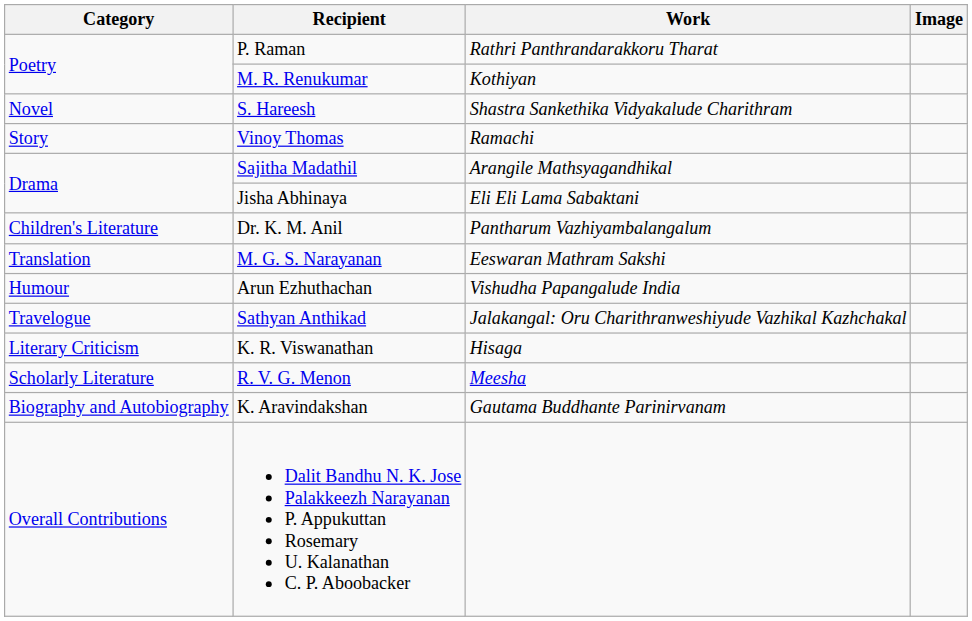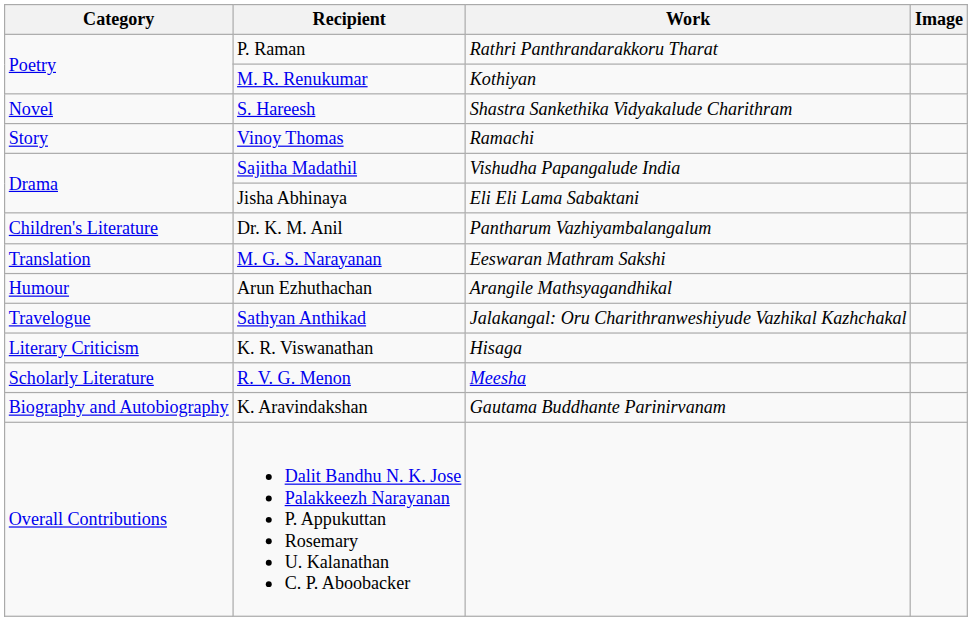 <table class="wikitable" style="font-size:95%;">
 <tr>
 <th>Category</th>
 <th>Recipient</th>
 <th>Work</th>
 <th>Image</th>
 </tr>
 <tr>
 <td rowspan="2"><a href='#'>Poetry</a></td>
 <td>P. Raman</td>
 <td><em>Rathri Panthrandarakkoru Tharat</em></td>
 <td></td>
 </tr>
 <tr>
 <td><a href='#'>M. R. Renukumar</a></td>
 <td><em>Kothiyan</em></td>
 <td></td>
 </tr>
 <tr>
 <td><a href='#'>Novel</a></td>
 <td><a href='#'>S. Hareesh</a></td>
 <td><em>Shastra Sankethika Vidyakalude Charithram</em></td>
 <td></td>
 </tr>
 <tr>
 <td><a href='#'>Story</a></td>
 <td><a href='#'>Vinoy Thomas</a></td>
 <td><em>Ramachi</em></td>
 <td></td>
 </tr>
 <tr>
 <td rowspan="2"><a href='#'>Drama</a></td>
 <td><a href='#'>Sajitha Madathil</a></td>
-<td><em>Arangile Mathsyagandhikal</em></td>
+<td><em>Vishudha Papangalude India</em></td>
 <td></td>
 </tr>
 <tr>
 <td>Jisha Abhinaya</td>
 <td><em>Eli Eli Lama Sabaktani</em></td>
 <td></td>
 </tr>
 <tr>
 <td><a href='#'>Children's Literature</a></td>
 <td>Dr. K. M. Anil</td>
 <td><em>Pantharum Vazhiyambalangalum</em></td>
 <td></td>
 </tr>
 <tr>
 <td><a href='#'>Translation</a></td>
 <td><a href='#'>M. G. S. Narayanan</a></td>
 <td><em>Eeswaran Mathram Sakshi</em></td>
 <td></td>
 </tr>
 <tr>
 <td><a href='#'>Humour</a></td>
 <td>Arun Ezhuthachan</td>
-<td><em>Vishudha Papangalude India</em></td>
+<td><em>Arangile Mathsyagandhikal</em></td>
 <td></td>
 </tr>
 <tr>
 <td><a href='#'>Travelogue</a></td>
 <td><a href='#'>Sathyan Anthikad</a></td>
 <td><em>Jalakangal: Oru Charithranweshiyude Vazhikal Kazhchakal</em></td>
 <td></td>
 </tr>
 <tr>
 <td><a href='#'>Literary Criticism</a></td>
 <td>K. R. Viswanathan</td>
 <td><em>Hisaga</em></td>
 <td></td>
 </tr>
 <tr>
 <td><a href='#'>Scholarly Literature</a></td>
 <td><a href='#'>R. V. G. Menon</a></td>
 <td><em><a href='#'>Meesha</a></em></td>
 <td></td>
 </tr>
 <tr>
 <td><a href='#'>Biography and Autobiography</a></td>
 <td>K. Aravindakshan</td>
 <td><em>Gautama Buddhante Parinirvanam</em></td>
 <td></td>
 </tr>
 <tr>
 <td><a href='#'>Overall Contributions</a></td>
 <td><br><ul><li><a href='#'>Dalit Bandhu N. K. Jose</a></li><li><a href='#'>Palakkeezh Narayanan</a></li><li>P. Appukuttan</li><li>Rosemary</li><li>U. Kalanathan</li><li>C. P. Aboobacker</li></ul></td>
 <td></td>
 <td></td>
 </tr>
 </table>
